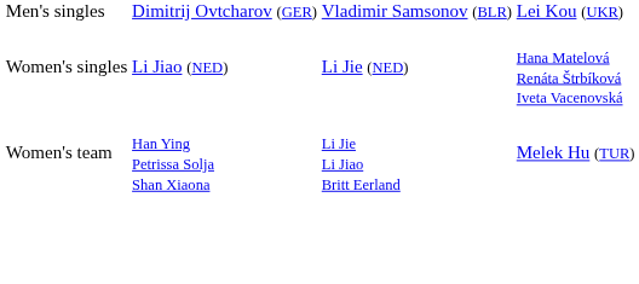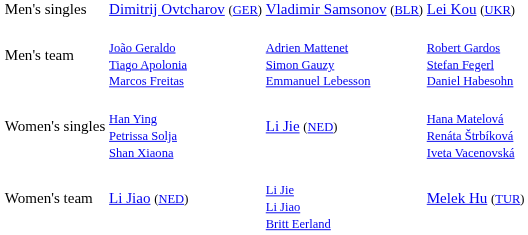 <table>
 <tr>
 <td>Men's singles <br></td>
 <td> <a href='#'>Dimitrij Ovtcharov</a> <small>(<a href='#'>GER</a>)</small></td>
 <td> <a href='#'>Vladimir Samsonov</a> <small>(<a href='#'>BLR</a>)</small></td>
 <td> <a href='#'>Lei Kou</a> <small>(<a href='#'>UKR</a>)</small></td>
 </tr>
 <tr>
+<td>Men's team <br></td>
+<td><br><small><a href='#'>João Geraldo</a><br><a href='#'>Tiago Apolonia</a><br><a href='#'>Marcos Freitas</a></small></td>
+<td><br><small><a href='#'>Adrien Mattenet</a><br><a href='#'>Simon Gauzy</a><br><a href='#'>Emmanuel Lebesson</a></small></td>
+<td><br><small><a href='#'>Robert Gardos</a><br><a href='#'>Stefan Fegerl</a><br><a href='#'>Daniel Habesohn</a></small></td>
+</tr>
+<tr>
 <td>Women's singles <br></td>
-<td> <a href='#'>Li Jiao</a> <small>(<a href='#'>NED</a>)</small></td>
+<td><br><small><a href='#'>Han Ying</a><br><a href='#'>Petrissa Solja</a><br><a href='#'>Shan Xiaona</a></small></td>
 <td> <a href='#'>Li Jie</a> <small>(<a href='#'>NED</a>)</small></td>
 <td><br><small><a href='#'>Hana Matelová</a><br><a href='#'>Renáta Štrbíková</a><br><a href='#'>Iveta Vacenovská</a></small></td>
 </tr>
 <tr>
 <td>Women's team <br></td>
-<td><br><small><a href='#'>Han Ying</a><br><a href='#'>Petrissa Solja</a><br><a href='#'>Shan Xiaona</a></small></td>
+<td> <a href='#'>Li Jiao</a> <small>(<a href='#'>NED</a>)</small></td>
 <td><br><small><a href='#'>Li Jie</a><br><a href='#'>Li Jiao</a><br><a href='#'>Britt Eerland</a></small></td>
 <td> <a href='#'>Melek Hu</a> <small>(<a href='#'>TUR</a>)</small></td>
 </tr>
 </table>
